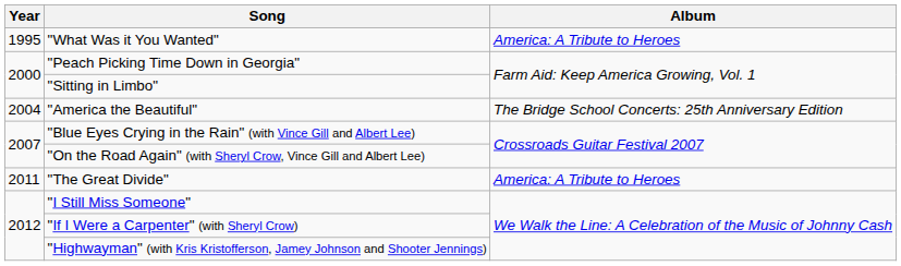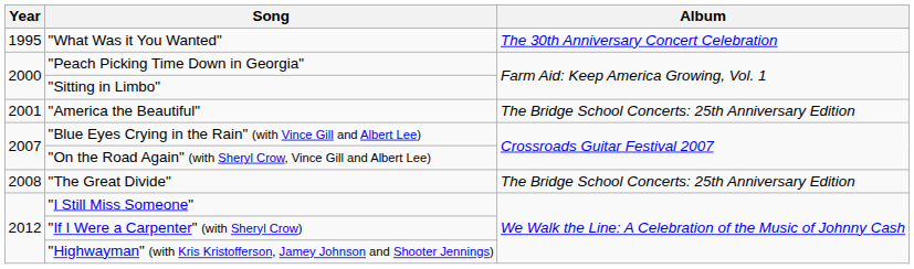 <table class="wikitable">
 <tr>
 <th>Year</th>
 <th>Song</th>
 <th>Album</th>
 </tr>
 <tr>
 <td>1995</td>
 <td>"What Was it You Wanted"</td>
-<td><em><a href='#'>America: A Tribute to Heroes</a></em></td>
+<td><em><a href='#'>The 30th Anniversary Concert Celebration</a></em></td>
 </tr>
 <tr>
 <td rowspan="2">2000</td>
 <td>"Peach Picking Time Down in Georgia"</td>
 <td rowspan="2"><em>Farm Aid: Keep America Growing, Vol. 1</em></td>
 </tr>
 <tr>
 <td>"Sitting in Limbo"</td>
 </tr>
 <tr>
-<td>2004</td>
+<td>2001</td>
 <td>"America the Beautiful"</td>
 <td><em>The Bridge School Concerts: 25th Anniversary Edition</em></td>
 </tr>
 <tr>
 <td rowspan="2">2007</td>
 <td>"Blue Eyes Crying in the Rain" <small>(with <a href='#'>Vince Gill</a> and <a href='#'>Albert Lee</a>)</small></td>
 <td rowspan="2"><em><a href='#'>Crossroads Guitar Festival 2007</a></em></td>
 </tr>
 <tr>
 <td>"On the Road Again" <small>(with <a href='#'>Sheryl Crow</a>, Vince Gill and Albert Lee)</small></td>
 </tr>
 <tr>
-<td>2011</td>
+<td>2008</td>
 <td>"The Great Divide"</td>
-<td><em><a href='#'>America: A Tribute to Heroes</a></em></td>
+<td><em>The Bridge School Concerts: 25th Anniversary Edition</em></td>
 </tr>
 <tr>
 <td rowspan="3">2012</td>
 <td>"<a href='#'>I Still Miss Someone</a>"</td>
 <td rowspan="3"><em><a href='#'>We Walk the Line: A Celebration of the Music of Johnny Cash</a></em></td>
 </tr>
 <tr>
 <td>"<a href='#'>If I Were a Carpenter</a>" <small>(with <a href='#'>Sheryl Crow</a>)</small></td>
 </tr>
 <tr>
 <td>"<a href='#'>Highwayman</a>" <small>(with <a href='#'>Kris Kristofferson</a>, <a href='#'>Jamey Johnson</a> and <a href='#'>Shooter Jennings</a>)</small></td>
 </tr>
 </table>
